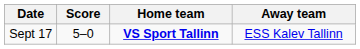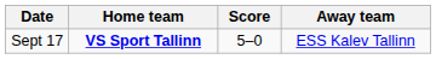 <table class="wikitable" style="text-align: center">
 <tr>
 <th width=60px>Date</th>
+<th width=150px>Home team</th>
 <th width=60px>Score</th>
-<th width=150px>Home team</th>
 <th width=150px>Away team</th>
 </tr>
 <tr>
 <td>Sept 17</td>
+<td><strong><a href='#'>VS Sport Tallinn</a></strong></td>
 <td>5–0</td>
-<td><strong><a href='#'>VS Sport Tallinn</a></strong></td>
 <td><a href='#'>ESS Kalev Tallinn</a></td>
 </tr>
 </table>
